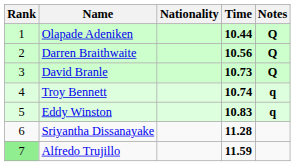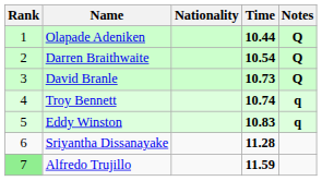 <table class="wikitable sortable" style="text-align:center">
 <tr>
 <th>Rank</th>
 <th>Name</th>
 <th>Nationality</th>
 <th>Time</th>
 <th>Notes</th>
 </tr>
 <tr bgcolor=ccffcc>
 <td>1</td>
 <td align=left><a href='#'>Olapade Adeniken</a></td>
 <td align=left></td>
 <td><strong>10.44</strong></td>
 <td><strong>Q</strong></td>
 </tr>
 <tr bgcolor=ccffcc>
 <td>2</td>
 <td align=left><a href='#'>Darren Braithwaite</a></td>
 <td align=left></td>
-<td><strong>10.56</strong></td>
+<td><strong>10.54</strong></td>
 <td><strong>Q</strong></td>
 </tr>
 <tr bgcolor=ccffcc>
 <td>3</td>
 <td align=left><a href='#'>David Branle</a></td>
 <td align=left></td>
 <td><strong>10.73</strong></td>
 <td><strong>Q</strong></td>
 </tr>
 <tr bgcolor=ddffdd>
 <td>4</td>
 <td align=left><a href='#'>Troy Bennett</a></td>
 <td align=left></td>
 <td><strong>10.74</strong></td>
 <td><strong>q</strong></td>
 </tr>
 <tr bgcolor=ddffdd>
 <td>5</td>
 <td align=left><a href='#'>Eddy Winston</a></td>
 <td align=left></td>
 <td><strong>10.83</strong></td>
 <td><strong>q</strong></td>
 </tr>
 <tr>
 <td>6</td>
 <td align=left><a href='#'>Sriyantha Dissanayake</a></td>
 <td align=left></td>
 <td><strong>11.28</strong></td>
 <td></td>
 </tr>
 <tr>
 <td style="background: lightgreen;">7</td>
 <td align=left><a href='#'>Alfredo Trujillo</a></td>
 <td align=left></td>
 <td><strong>11.59</strong></td>
 <td></td>
 </tr>
 </table>
